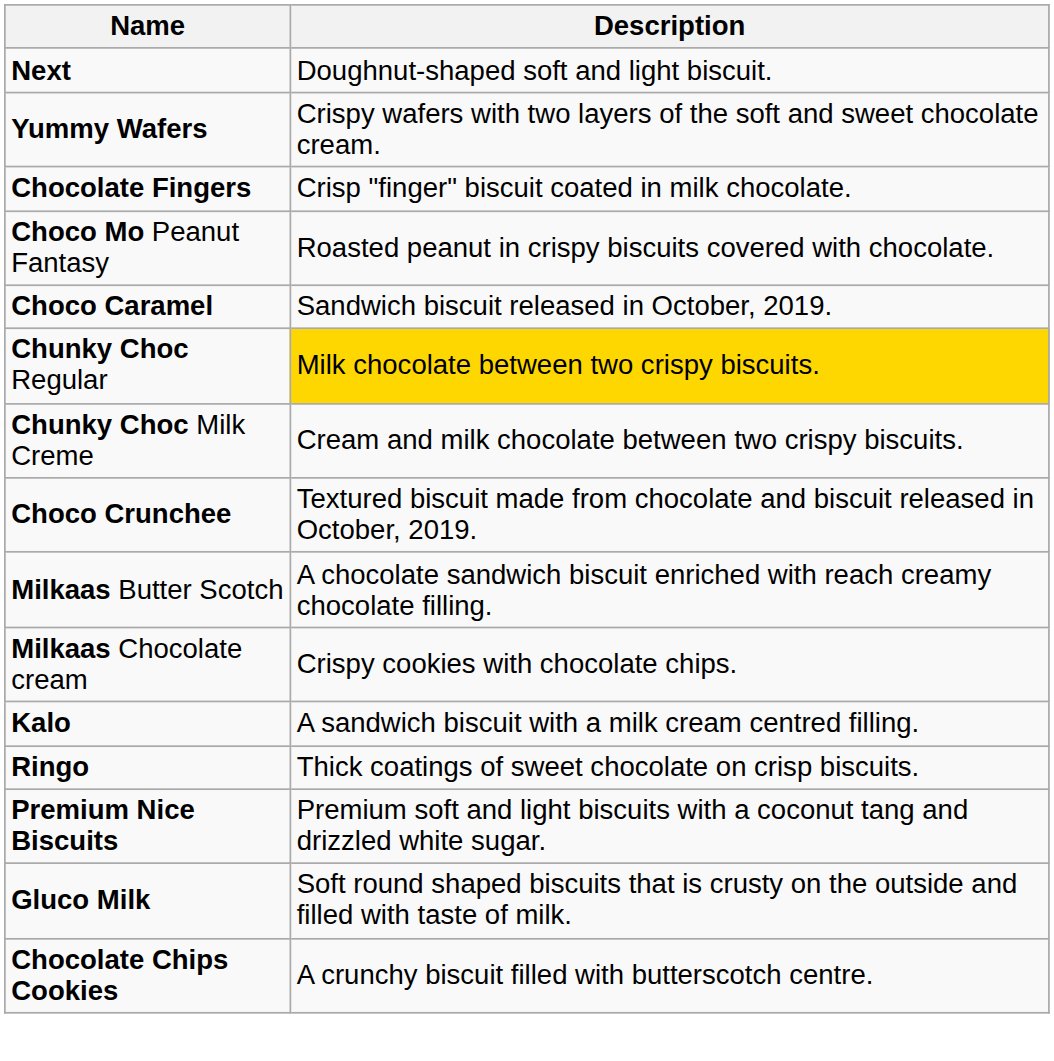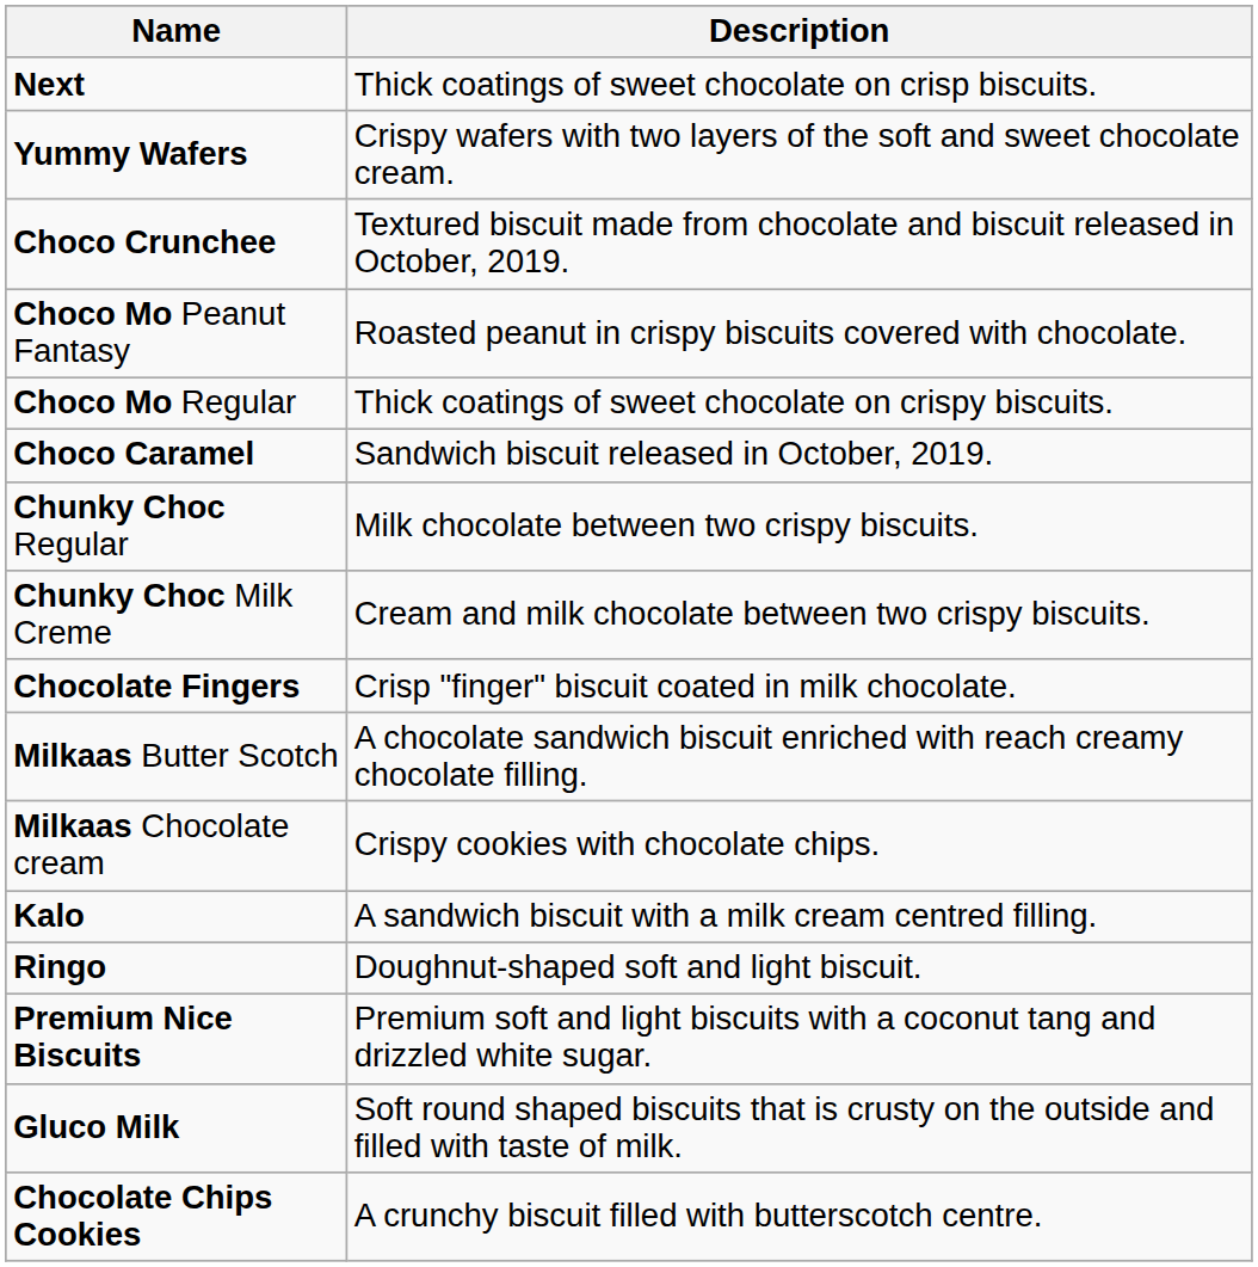 <table class="wikitable">
 <tr>
 <th>Name</th>
 <th>Description</th>
 </tr>
 <tr>
 <td><strong>Next</strong></td>
-<td>Doughnut-shaped soft and light biscuit.</td>
+<td>Thick coatings of sweet chocolate on crisp biscuits.</td>
 </tr>
 <tr>
 <td><strong>Yummy Wafers</strong></td>
 <td>Crispy wafers with two layers of the soft and sweet chocolate cream.</td>
 </tr>
 <tr>
-<td><strong>Chocolate Fingers</strong></td>
-<td>Crisp "finger" biscuit coated in milk chocolate.</td>
+<td><strong>Choco Crunchee</strong></td>
+<td>Textured biscuit made from chocolate and biscuit released in October, 2019.</td>
 </tr>
 <tr>
 <td><strong>Choco Mo</strong> Peanut Fantasy</td>
 <td>Roasted peanut in crispy biscuits covered with chocolate.</td>
+</tr>
+<tr>
+<td><strong>Choco Mo</strong> Regular</td>
+<td>Thick coatings of sweet chocolate on crispy biscuits.</td>
 </tr>
 <tr>
 <td><strong>Choco Caramel</strong></td>
 <td>Sandwich biscuit released in October, 2019.</td>
 </tr>
 <tr>
 <td><strong>Chunky Choc</strong> Regular</td>
-<td style="background: gold;">Milk chocolate between two crispy biscuits.</td>
+<td>Milk chocolate between two crispy biscuits.</td>
 </tr>
 <tr>
 <td><strong>Chunky Choc</strong> Milk Creme</td>
 <td>Cream and milk chocolate between two crispy biscuits.</td>
 </tr>
 <tr>
-<td><strong>Choco Crunchee</strong></td>
-<td>Textured biscuit made from chocolate and biscuit released in October, 2019.</td>
+<td><strong>Chocolate Fingers</strong></td>
+<td>Crisp "finger" biscuit coated in milk chocolate.</td>
 </tr>
 <tr>
 <td><strong>Milkaas</strong> Butter Scotch</td>
 <td>A chocolate sandwich biscuit enriched with reach creamy chocolate filling.</td>
 </tr>
 <tr>
 <td><strong>Milkaas</strong> Chocolate cream</td>
 <td>Crispy cookies with chocolate chips.</td>
 </tr>
 <tr>
 <td><strong>Kalo</strong></td>
 <td>A sandwich biscuit with a milk cream centred filling.</td>
 </tr>
 <tr>
 <td><strong>Ringo</strong></td>
-<td>Thick coatings of sweet chocolate on crisp biscuits.</td>
+<td>Doughnut-shaped soft and light biscuit.</td>
 </tr>
 <tr>
 <td><strong>Premium Nice Biscuits</strong></td>
 <td>Premium soft and light biscuits  with a coconut tang and drizzled white sugar.</td>
 </tr>
 <tr>
 <td><strong>Gluco Milk</strong></td>
 <td>Soft round shaped biscuits that is crusty on the outside and filled with taste of milk.</td>
 </tr>
 <tr>
 <td><strong>Chocolate Chips Cookies</strong></td>
 <td>A crunchy biscuit filled with butterscotch centre.</td>
 </tr>
 </table>
